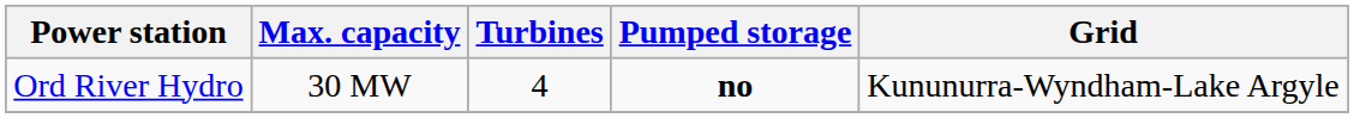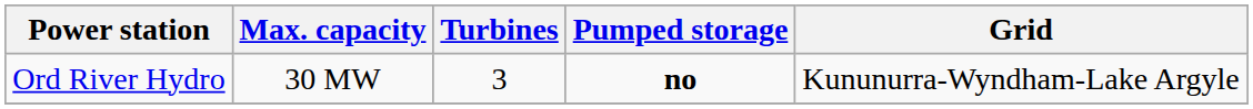 <table class="wikitable sortable" style="text-align: center">
 <tr>
 <th>Power station</th>
 <th><a href='#'>Max. capacity</a></th>
 <th><a href='#'>Turbines</a></th>
 <th><a href='#'>Pumped storage</a></th>
 <th>Grid</th>
 </tr>
 <tr>
 <td align="left"><a href='#'>Ord River Hydro</a></td>
 <td>30 MW</td>
-<td>4</td>
+<td>3</td>
 <td><strong>no</strong></td>
 <td>Kununurra-Wyndham-Lake Argyle</td>
 </tr>
 <tr>
 </tr>
 </table>
